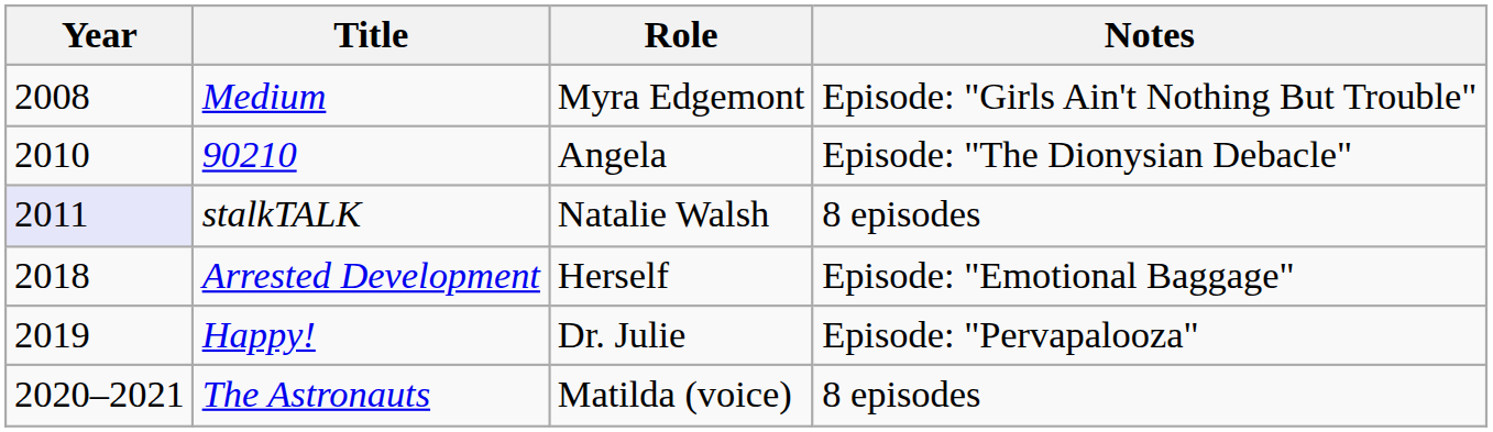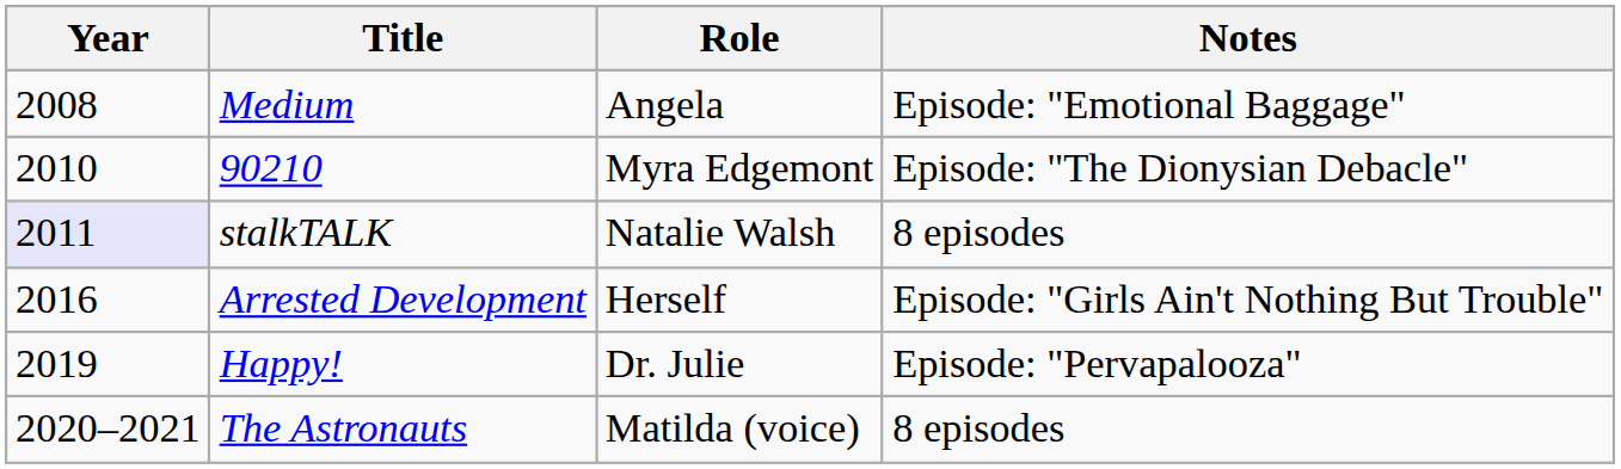 <table class="wikitable">
 <tr>
 <th>Year</th>
 <th>Title</th>
 <th>Role</th>
 <th>Notes</th>
 </tr>
 <tr>
 <td>2008</td>
 <td><em><a href='#'>Medium</a></em></td>
-<td>Myra Edgemont</td>
-<td>Episode: "Girls Ain't Nothing But Trouble"</td>
+<td>Angela</td>
+<td>Episode: "Emotional Baggage"</td>
 </tr>
 <tr>
 <td>2010</td>
 <td><em><a href='#'>90210</a></em></td>
-<td>Angela</td>
+<td>Myra Edgemont</td>
 <td>Episode: "The Dionysian Debacle"</td>
 </tr>
 <tr>
 <td style="background: lavender;">2011</td>
 <td><em>stalkTALK</em></td>
 <td>Natalie Walsh</td>
 <td>8 episodes</td>
 </tr>
 <tr>
-<td>2018</td>
+<td>2016</td>
 <td><em><a href='#'>Arrested Development</a></em></td>
 <td>Herself</td>
-<td>Episode: "Emotional Baggage"</td>
+<td>Episode: "Girls Ain't Nothing But Trouble"</td>
 </tr>
 <tr>
 <td>2019</td>
 <td><em><a href='#'>Happy!</a></em></td>
 <td>Dr. Julie</td>
 <td>Episode: "Pervapalooza"</td>
 </tr>
 <tr>
 <td>2020–2021</td>
 <td><em><a href='#'>The Astronauts</a></em></td>
 <td>Matilda (voice)</td>
 <td>8 episodes</td>
 </tr>
 </table>
